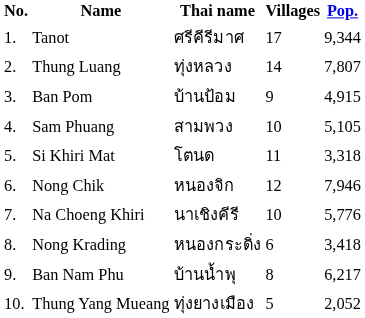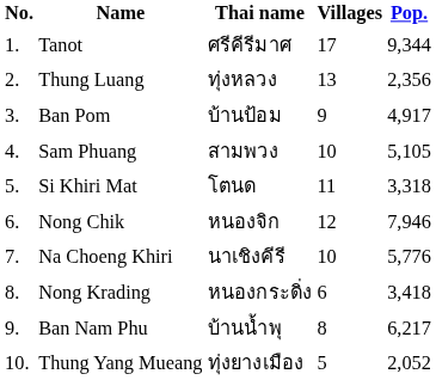 <table>
 <tr>
 <th>No.</th>
 <th>Name</th>
 <th>Thai name</th>
 <th>Villages</th>
 <th><a href='#'>Pop.</a></th>
 </tr>
 <tr>
 <td>1.</td>
 <td>Tanot</td>
 <td>ศรีคีรีมาศ</td>
 <td>17</td>
 <td>9,344</td>
 <td></td>
 </tr>
 <tr>
 <td>2.</td>
 <td>Thung Luang</td>
 <td>ทุ่งหลวง</td>
-<td>14</td>
-<td>7,807</td>
+<td>13</td>
+<td>2,356</td>
 <td></td>
 </tr>
 <tr>
 <td>3.</td>
 <td>Ban Pom</td>
 <td>บ้านป้อม</td>
 <td>9</td>
-<td>4,915</td>
+<td>4,917</td>
 <td></td>
 </tr>
 <tr>
 <td>4.</td>
 <td>Sam Phuang</td>
 <td>สามพวง</td>
 <td>10</td>
 <td>5,105</td>
 <td></td>
 </tr>
 <tr>
 <td>5.</td>
 <td>Si Khiri Mat</td>
 <td>โตนด</td>
 <td>11</td>
 <td>3,318</td>
 <td></td>
 </tr>
 <tr>
 <td>6.</td>
 <td>Nong Chik</td>
 <td>หนองจิก</td>
 <td>12</td>
 <td>7,946</td>
 <td></td>
 </tr>
 <tr>
 <td>7.</td>
 <td>Na Choeng Khiri</td>
 <td>นาเชิงคีรี</td>
 <td>10</td>
 <td>5,776</td>
 <td></td>
 </tr>
 <tr>
 <td>8.</td>
 <td>Nong Krading</td>
 <td>หนองกระดิ่ง</td>
 <td>6</td>
 <td>3,418</td>
 <td></td>
 </tr>
 <tr>
 <td>9.</td>
 <td>Ban Nam Phu</td>
 <td>บ้านน้ำพุ</td>
 <td>8</td>
 <td>6,217</td>
 <td></td>
 </tr>
 <tr>
 <td>10.</td>
 <td>Thung Yang Mueang</td>
 <td>ทุ่งยางเมือง</td>
 <td>5</td>
 <td>2,052</td>
 <td></td>
 </tr>
 </table>
